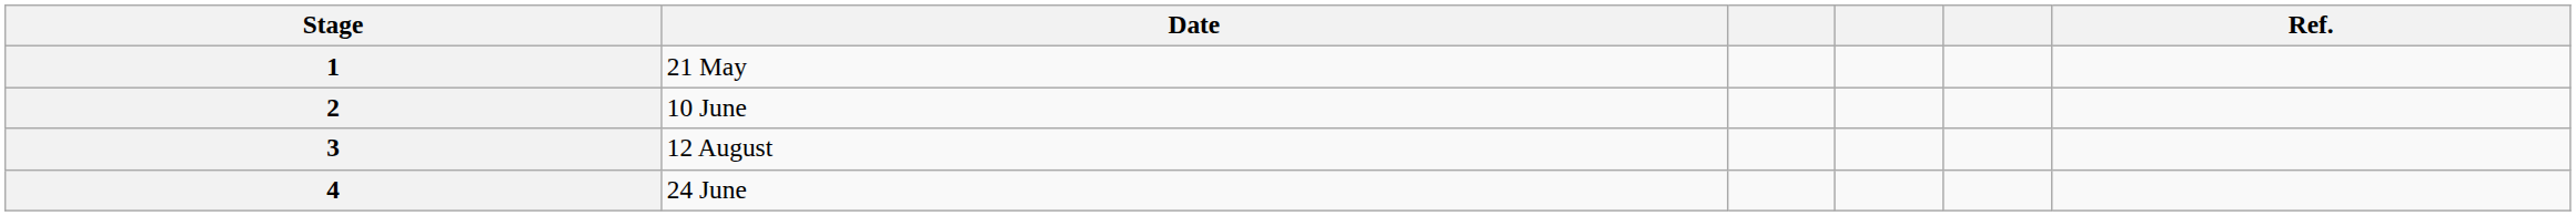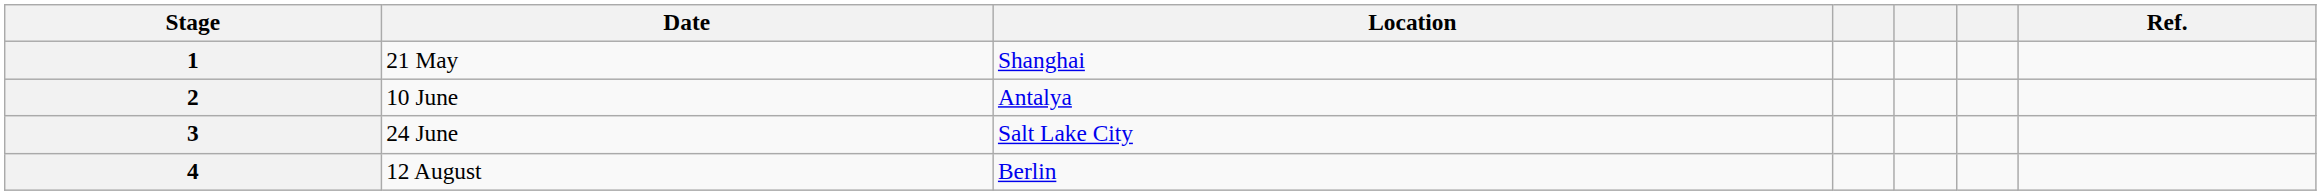 <table class="wikitable" style="width:100%">
 <tr>
 <th>Stage</th>
 <th>Date</th>
+<th>Location</th>
 <th></th>
 <th></th>
 <th></th>
 <th>Ref.</th>
 </tr>
 <tr>
 <th>1</th>
 <td>21 May</td>
+<td> <a href='#'>Shanghai</a></td>
 <td></td>
 <td></td>
 <td></td>
 <td></td>
 </tr>
 <tr>
 <th>2</th>
 <td>10 June</td>
+<td> <a href='#'>Antalya</a></td>
 <td></td>
 <td></td>
 <td></td>
 <td></td>
 </tr>
 <tr>
 <th>3</th>
-<td>12 August</td>
+<td>24 June</td>
+<td> <a href='#'>Salt Lake City</a></td>
 <td></td>
 <td></td>
 <td></td>
 <td></td>
 </tr>
 <tr>
 <th>4</th>
-<td>24 June</td>
+<td>12 August</td>
+<td> <a href='#'>Berlin</a></td>
 <td></td>
 <td></td>
 <td></td>
 <td></td>
 </tr>
 </table>
